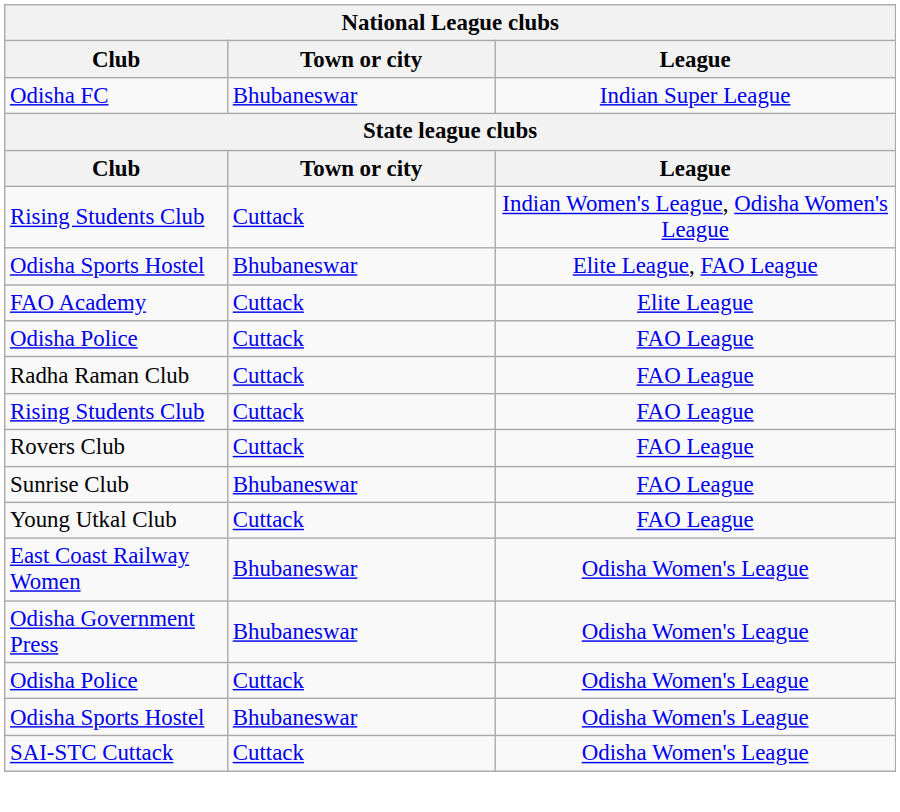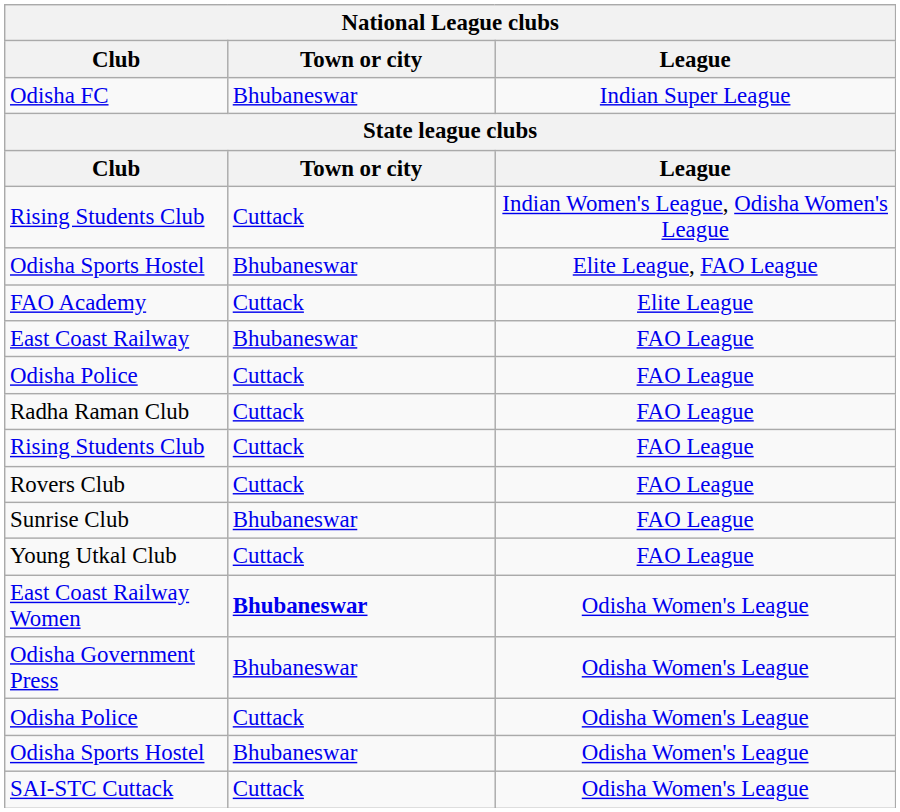 <table class="wikitable sortable" width="100%">
 <tr>
 <th colspan="3">National League clubs</th>
 </tr>
 <tr>
 <th>Club</th>
 <th>Town or city</th>
 <th>League</th>
 </tr>
 <tr>
 <td><a href='#'>Odisha FC</a></td>
 <td><a href='#'>Bhubaneswar</a></td>
 <td align="center"><a href='#'>Indian Super League</a></td>
 </tr>
 <tr>
 <th colspan="3">State league clubs</th>
 </tr>
 <tr>
 <th !width="25%">Club</th>
 <th width="30%">Town or city</th>
 <th width="45%">League</th>
 </tr>
 <tr>
 <td><a href='#'>Rising Students Club</a></td>
 <td><a href='#'>Cuttack</a></td>
 <td align="center"><a href='#'>Indian Women's League</a>, <a href='#'>Odisha Women's League</a></td>
 </tr>
 <tr>
 <td><a href='#'>Odisha Sports Hostel</a></td>
 <td><a href='#'>Bhubaneswar</a></td>
 <td align="center"><a href='#'>Elite League</a>, <a href='#'>FAO League</a></td>
 </tr>
 <tr>
 <td><a href='#'>FAO Academy</a></td>
 <td><a href='#'>Cuttack</a></td>
 <td align="center"><a href='#'>Elite League</a></td>
 </tr>
 <tr>
+<td><a href='#'>East Coast Railway</a></td>
+<td><a href='#'>Bhubaneswar</a></td>
+<td align="center"><a href='#'>FAO League</a></td>
+</tr>
+<tr>
 <td><a href='#'>Odisha Police</a></td>
 <td><a href='#'>Cuttack</a></td>
 <td align="center"><a href='#'>FAO League</a></td>
 </tr>
 <tr>
 <td>Radha Raman Club</td>
 <td><a href='#'>Cuttack</a></td>
 <td align="center"><a href='#'>FAO League</a></td>
 </tr>
 <tr>
 <td><a href='#'>Rising Students Club</a></td>
 <td><a href='#'>Cuttack</a></td>
 <td align="center"><a href='#'>FAO League</a></td>
 </tr>
 <tr>
 <td>Rovers Club</td>
 <td><a href='#'>Cuttack</a></td>
 <td align="center"><a href='#'>FAO League</a></td>
 </tr>
 <tr>
 <td>Sunrise Club</td>
 <td><a href='#'>Bhubaneswar</a></td>
 <td align="center"><a href='#'>FAO League</a></td>
 </tr>
 <tr>
 <td>Young Utkal Club</td>
 <td><a href='#'>Cuttack</a></td>
 <td align="center"><a href='#'>FAO League</a></td>
 </tr>
 <tr>
 <td><a href='#'>East Coast Railway Women</a></td>
-<td><a href='#'>Bhubaneswar</a></td>
+<td><strong><a href='#'>Bhubaneswar</a></strong></td>
 <td align="center"><a href='#'>Odisha Women's League</a></td>
 </tr>
 <tr>
 <td><a href='#'>Odisha Government Press</a></td>
 <td><a href='#'>Bhubaneswar</a></td>
 <td align="center"><a href='#'>Odisha Women's League</a></td>
 </tr>
 <tr>
 <td><a href='#'>Odisha Police</a></td>
 <td><a href='#'>Cuttack</a></td>
 <td align="center"><a href='#'>Odisha Women's League</a></td>
 </tr>
 <tr>
 <td><a href='#'>Odisha Sports Hostel</a></td>
 <td><a href='#'>Bhubaneswar</a></td>
 <td align="center"><a href='#'>Odisha Women's League</a></td>
 </tr>
 <tr>
 <td><a href='#'>SAI-STC Cuttack</a></td>
 <td><a href='#'>Cuttack</a></td>
 <td align="center"><a href='#'>Odisha Women's League</a></td>
 </tr>
 </table>
